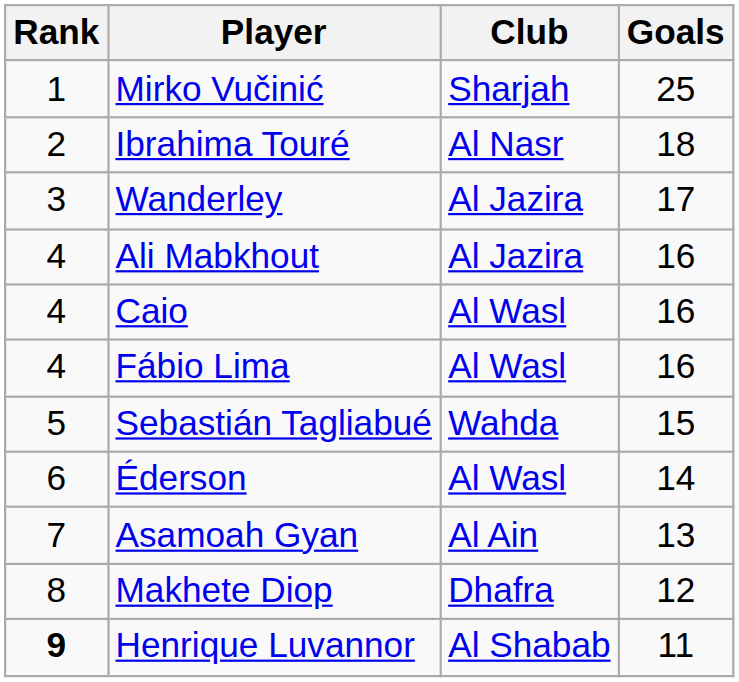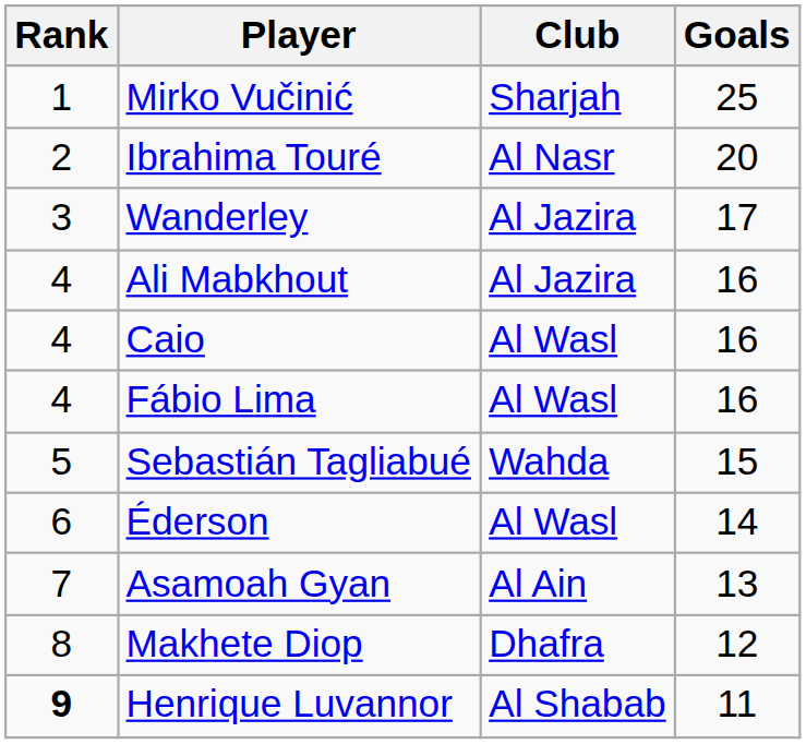 <table class="wikitable" style="text-align:center">
 <tr>
 <th>Rank</th>
 <th>Player</th>
 <th>Club</th>
 <th>Goals</th>
 </tr>
 <tr>
 <td>1</td>
 <td align="left"> <a href='#'>Mirko Vučinić</a></td>
 <td align="left"><a href='#'>Sharjah</a></td>
 <td>25</td>
 </tr>
 <tr>
 <td>2</td>
 <td align="left"> <a href='#'>Ibrahima Touré</a></td>
 <td align="left"><a href='#'>Al Nasr</a></td>
-<td>18</td>
+<td>20</td>
 </tr>
 <tr>
 <td>3</td>
 <td align="left"> <a href='#'>Wanderley</a></td>
 <td align="left"><a href='#'>Al Jazira</a></td>
 <td>17</td>
 </tr>
 <tr>
 <td>4</td>
 <td align="left"> <a href='#'>Ali Mabkhout</a></td>
 <td align="left"><a href='#'>Al Jazira</a></td>
 <td>16</td>
 </tr>
 <tr>
 <td>4</td>
 <td align="left"> <a href='#'>Caio</a></td>
 <td align="left"><a href='#'>Al Wasl</a></td>
 <td>16</td>
 </tr>
 <tr>
 <td>4</td>
 <td align="left"> <a href='#'>Fábio Lima</a></td>
 <td align="left"><a href='#'>Al Wasl</a></td>
 <td>16</td>
 </tr>
 <tr>
 <td>5</td>
 <td align="left"> <a href='#'>Sebastián Tagliabué</a></td>
 <td align="left"><a href='#'>Wahda</a></td>
 <td>15</td>
 </tr>
 <tr>
 <td>6</td>
 <td align="left"> <a href='#'>Éderson</a></td>
 <td align="left"><a href='#'>Al Wasl</a></td>
 <td>14</td>
 </tr>
 <tr>
 <td>7</td>
 <td align="left"> <a href='#'>Asamoah Gyan</a></td>
 <td align="left"><a href='#'>Al Ain</a></td>
 <td>13</td>
 </tr>
 <tr>
 <td>8</td>
 <td align="left"> <a href='#'>Makhete Diop</a></td>
 <td align="left"><a href='#'>Dhafra</a></td>
 <td>12</td>
 </tr>
 <tr>
 <td><strong>9</strong></td>
 <td align="left"> <a href='#'>Henrique Luvannor</a></td>
 <td align="left"><a href='#'>Al Shabab</a></td>
 <td>11</td>
 </tr>
 </table>
